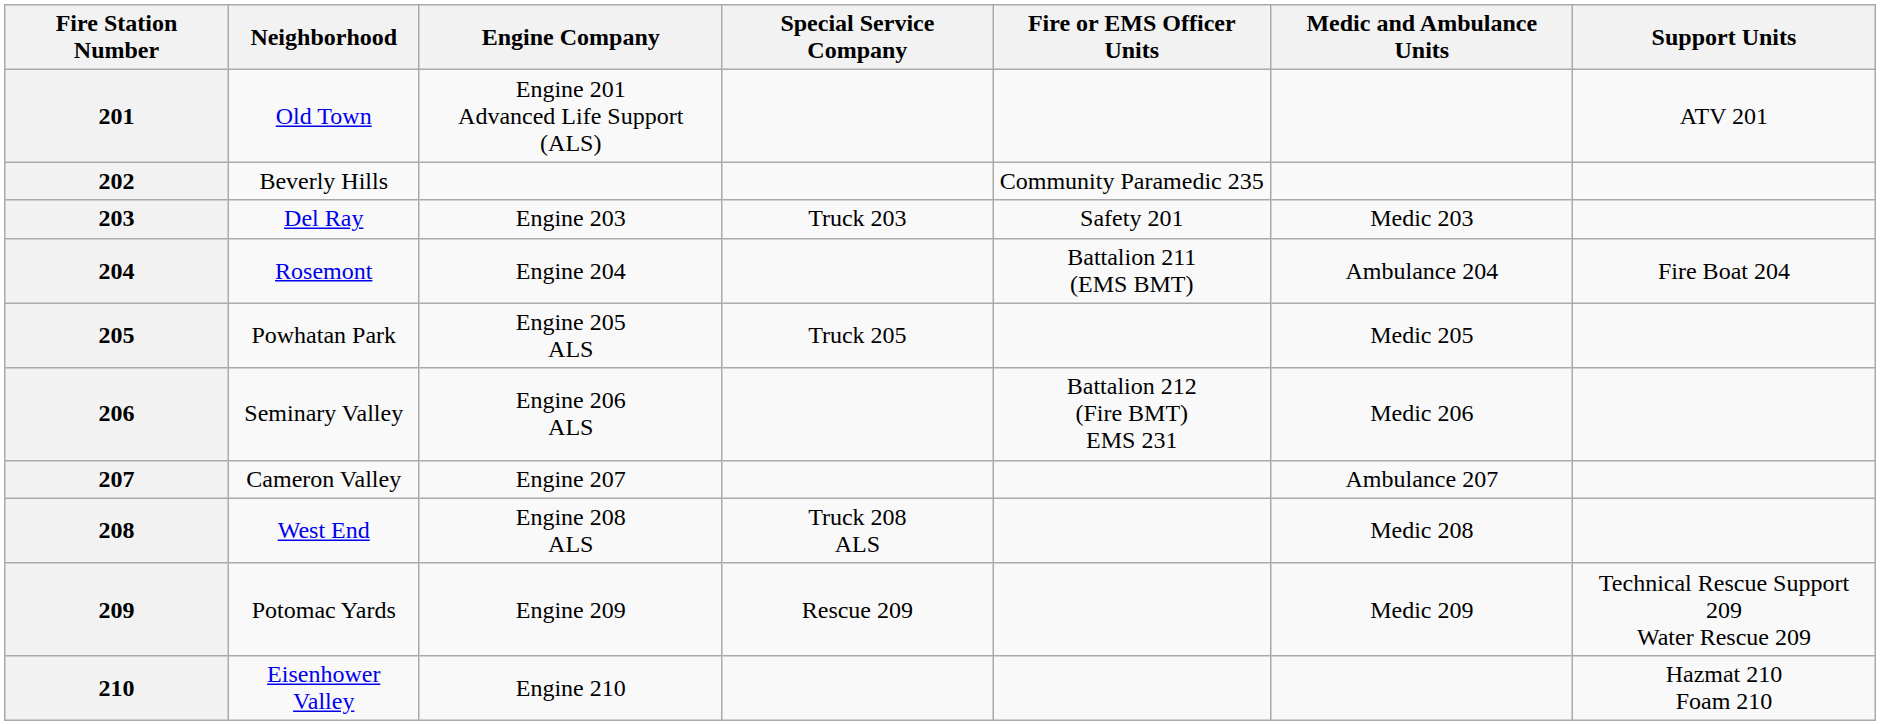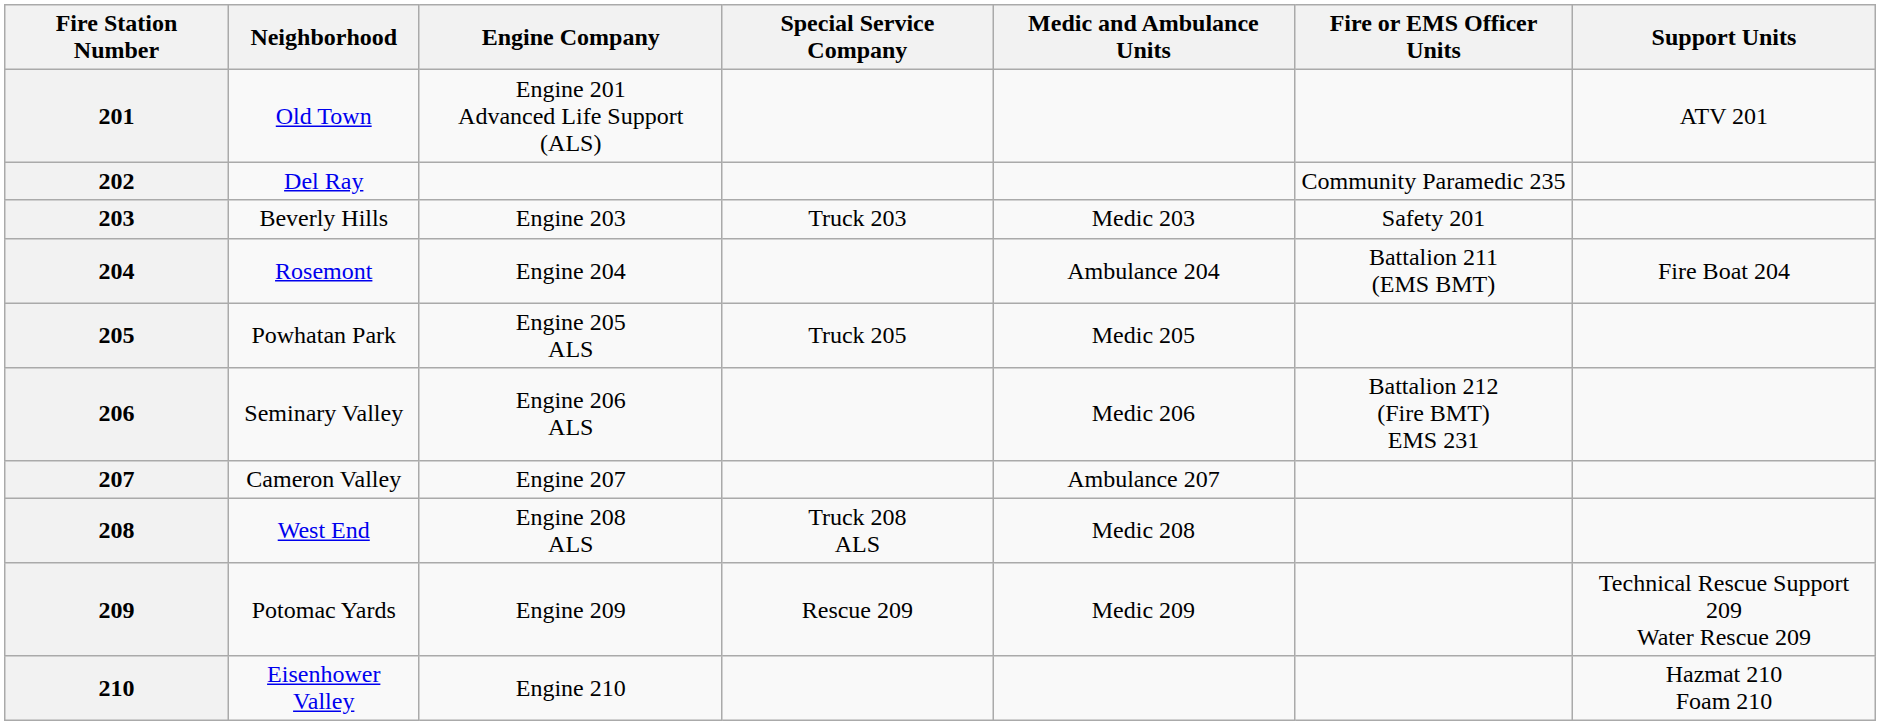 <table class="wikitable" style="text-align:center;">
 <tr>
 <th>Fire Station Number</th>
 <th>Neighborhood</th>
 <th>Engine Company</th>
 <th>Special Service Company</th>
+<th>Medic and Ambulance Units</th>
 <th>Fire or EMS Officer Units</th>
-<th>Medic and Ambulance Units</th>
 <th>Support Units</th>
 </tr>
 <tr>
 <th>201</th>
 <td><a href='#'>Old Town</a></td>
 <td>Engine 201<br>Advanced Life Support (ALS)</td>
 <td></td>
 <td></td>
 <td></td>
 <td>ATV 201</td>
 </tr>
 <tr>
 <th>202</th>
-<td>Beverly Hills</td>
+<td><a href='#'>Del Ray</a></td>
+<td></td>
 <td></td>
 <td></td>
 <td>Community Paramedic 235</td>
 <td></td>
-<td></td>
 </tr>
 <tr>
 <th>203</th>
-<td><a href='#'>Del Ray</a></td>
+<td>Beverly Hills</td>
 <td>Engine 203</td>
 <td>Truck 203</td>
+<td>Medic 203</td>
 <td>Safety 201</td>
-<td>Medic 203</td>
 <td></td>
 </tr>
 <tr>
 <th>204</th>
 <td><a href='#'>Rosemont</a></td>
 <td>Engine 204</td>
 <td></td>
+<td>Ambulance 204</td>
 <td>Battalion 211<br>(EMS BMT)</td>
-<td>Ambulance 204</td>
 <td>Fire Boat 204</td>
 </tr>
 <tr>
 <th>205</th>
 <td>Powhatan Park</td>
 <td>Engine 205<br>ALS</td>
 <td>Truck 205</td>
+<td>Medic 205</td>
 <td></td>
-<td>Medic 205</td>
 <td></td>
 </tr>
 <tr>
 <th>206</th>
 <td>Seminary Valley</td>
 <td>Engine 206<br>ALS</td>
 <td></td>
+<td>Medic 206</td>
 <td>Battalion 212<br>(Fire BMT)<br>EMS 231</td>
-<td>Medic 206</td>
 <td></td>
 </tr>
 <tr>
 <th>207</th>
 <td>Cameron Valley</td>
 <td>Engine 207</td>
 <td></td>
+<td>Ambulance 207</td>
 <td></td>
-<td>Ambulance 207</td>
 <td></td>
 </tr>
 <tr>
 <th>208</th>
 <td><a href='#'>West End</a></td>
 <td>Engine 208<br>ALS</td>
 <td>Truck 208<br>ALS</td>
+<td>Medic 208</td>
 <td></td>
-<td>Medic 208</td>
 <td></td>
 </tr>
 <tr>
 <th>209</th>
 <td>Potomac Yards</td>
 <td>Engine 209</td>
 <td>Rescue 209</td>
+<td>Medic 209</td>
 <td></td>
-<td>Medic 209</td>
 <td>Technical Rescue Support 209<br>Water Rescue 209</td>
 </tr>
 <tr>
 <th>210</th>
 <td><a href='#'>Eisenhower Valley</a></td>
 <td>Engine 210</td>
 <td></td>
 <td></td>
 <td></td>
 <td>Hazmat 210<br>Foam 210</td>
 </tr>
 </table>
